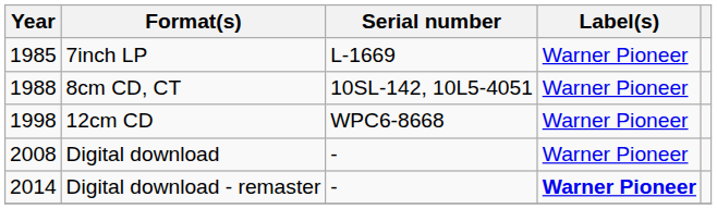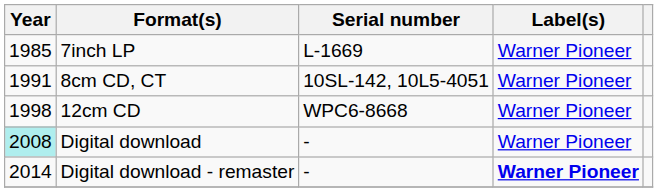 <table class="wikitable sortable plainrowheaders">
 <tr>
 <th scope="col">Year</th>
 <th scope="col">Format(s)</th>
 <th scope="col">Serial number</th>
 <th scope="col">Label(s)</th>
 <th scope="col"></th>
 </tr>
 <tr>
 <td>1985</td>
 <td>7inch LP</td>
 <td>L-1669</td>
 <td><a href='#'>Warner Pioneer</a></td>
 <td></td>
 </tr>
 <tr>
-<td>1988</td>
+<td>1991</td>
 <td>8cm CD, CT</td>
 <td>10SL-142, 10L5-4051</td>
 <td><a href='#'>Warner Pioneer</a></td>
 <td></td>
 </tr>
 <tr>
 <td>1998</td>
 <td>12cm CD</td>
 <td>WPC6-8668</td>
 <td><a href='#'>Warner Pioneer</a></td>
 <td></td>
 </tr>
 <tr>
-<td>2008</td>
+<td style="background: paleturquoise;">2008</td>
 <td>Digital download</td>
 <td>-</td>
 <td><a href='#'>Warner Pioneer</a></td>
 <td></td>
 </tr>
 <tr>
 <td>2014</td>
 <td>Digital download - remaster</td>
 <td>-</td>
 <td><strong><a href='#'>Warner Pioneer</a></strong></td>
 <td></td>
 </tr>
 <tr>
 </tr>
 </table>
